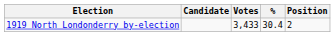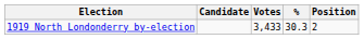 <table class="wikitable sortable">
 <tr>
 <th>Election</th>
 <th>Candidate</th>
 <th>Votes</th>
 <th>%</th>
 <th>Position</th>
 </tr>
 <tr>
 <td><a href='#'>1919 North Londonderry by-election</a></td>
 <td></td>
 <td>3,433</td>
-<td>30.4</td>
+<td>30.3</td>
 <td>2</td>
 </tr>
 </table>
